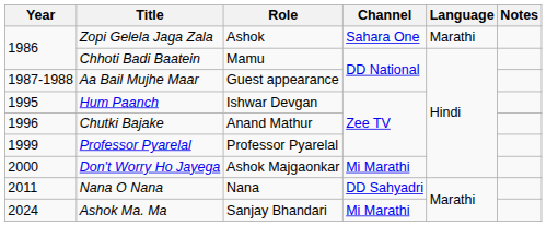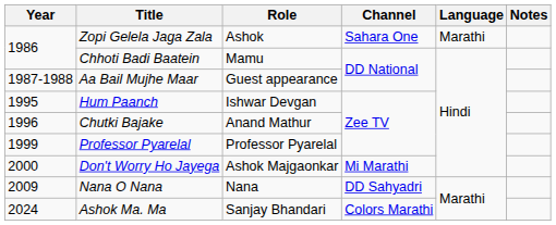 <table class="wikitable">
 <tr>
 <th>Year</th>
 <th>Title</th>
 <th>Role</th>
 <th>Channel</th>
 <th>Language</th>
 <th>Notes</th>
 </tr>
 <tr>
 <td rowspan="2">1986</td>
 <td><em>Zopi Gelela Jaga Zala</em></td>
 <td>Ashok</td>
 <td><a href='#'>Sahara One</a></td>
 <td>Marathi</td>
 <td></td>
 </tr>
 <tr>
 <td><em>Chhoti Badi Baatein</em></td>
 <td>Mamu</td>
 <td rowspan="2"><a href='#'>DD National</a></td>
 <td rowspan="6">Hindi</td>
 <td></td>
 </tr>
 <tr>
 <td>1987-1988</td>
 <td><em>Aa Bail Mujhe Maar</em></td>
 <td>Guest appearance</td>
 <td></td>
 </tr>
 <tr>
 <td>1995</td>
 <td><em><a href='#'>Hum Paanch</a></em></td>
 <td>Ishwar Devgan</td>
 <td rowspan="3"><a href='#'>Zee TV</a></td>
 <td></td>
 </tr>
 <tr>
 <td>1996</td>
 <td><em>Chutki Bajake</em></td>
 <td>Anand Mathur</td>
 <td></td>
 </tr>
 <tr>
 <td>1999</td>
 <td><em><a href='#'>Professor Pyarelal</a></em></td>
 <td>Professor Pyarelal</td>
 <td></td>
 </tr>
 <tr>
 <td>2000</td>
 <td><em><a href='#'>Don't Worry Ho Jayega</a></em></td>
 <td>Ashok Majgaonkar</td>
 <td><a href='#'>Mi Marathi</a></td>
 <td></td>
 </tr>
 <tr>
-<td>2011</td>
+<td>2009</td>
 <td><em>Nana O Nana</em></td>
 <td>Nana</td>
 <td><a href='#'>DD Sahyadri</a></td>
 <td rowspan="2">Marathi</td>
 <td></td>
 </tr>
 <tr>
 <td>2024</td>
 <td><em>Ashok Ma. Ma</em></td>
 <td>Sanjay Bhandari</td>
-<td><a href='#'>Mi Marathi</a></td>
+<td><a href='#'>Colors Marathi</a></td>
 <td></td>
 </tr>
 </table>
